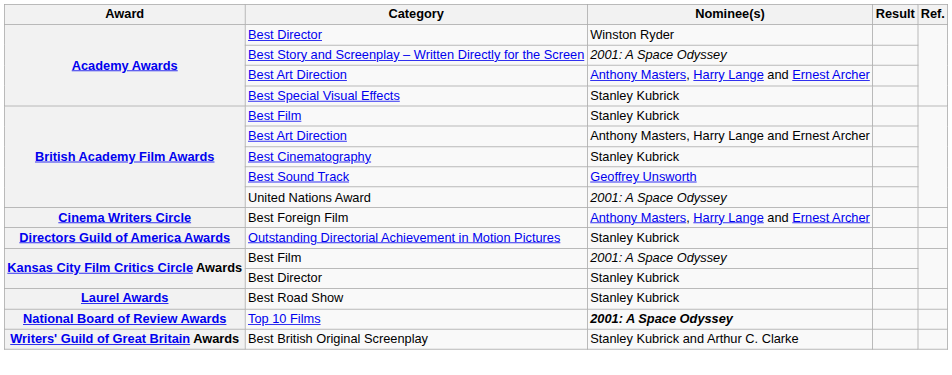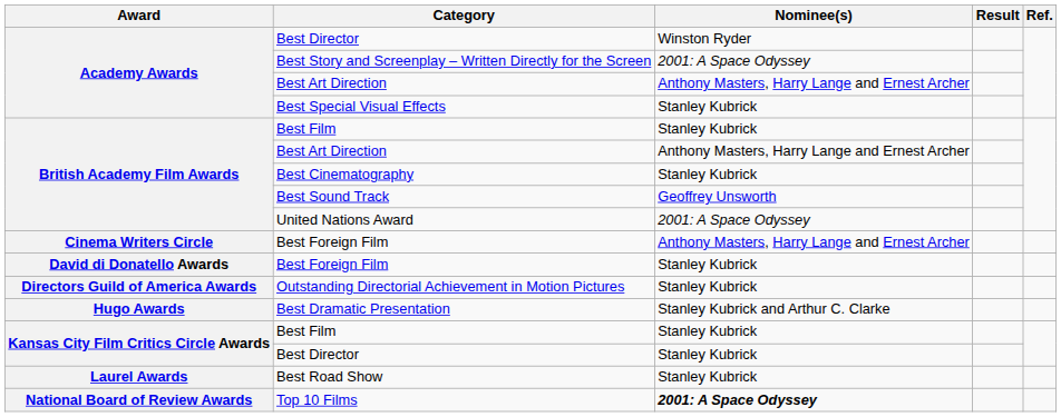 <table class="wikitable plainrowheaders sortable">
 <tr>
 <th scope="col">Award</th>
 <th scope="col">Category</th>
 <th scope="col">Nominee(s)</th>
 <th scope="col">Result</th>
 <th scope="col">Ref.</th>
 </tr>
 <tr>
 <th rowspan="4" scope="row"><a href='#'>Academy Awards</a></th>
 <td><a href='#'>Best Director</a></td>
 <td>Winston Ryder</td>
 <td></td>
 <td style="text-align: center;" rowspan="4"></td>
 </tr>
 <tr>
 <td><a href='#'>Best Story and Screenplay – Written Directly for the Screen</a></td>
 <td><em>2001: A Space Odyssey</em></td>
 <td></td>
 </tr>
 <tr>
 <td><a href='#'>Best Art Direction</a></td>
 <td><a href='#'>Anthony Masters</a>, <a href='#'>Harry Lange</a> and <a href='#'>Ernest Archer</a></td>
 <td></td>
 </tr>
 <tr>
 <td><a href='#'>Best Special Visual Effects</a></td>
 <td>Stanley Kubrick</td>
 <td></td>
 </tr>
 <tr>
 <th rowspan="5" scope="row"><a href='#'>British Academy Film Awards</a></th>
 <td><a href='#'>Best Film</a></td>
 <td>Stanley Kubrick</td>
 <td></td>
 <td style="text-align: center;" rowspan="5"></td>
 </tr>
 <tr>
 <td><a href='#'>Best Art Direction</a></td>
 <td>Anthony Masters, Harry Lange and Ernest Archer</td>
 <td></td>
 </tr>
 <tr>
 <td><a href='#'>Best Cinematography</a></td>
 <td>Stanley Kubrick</td>
 <td></td>
 </tr>
 <tr>
 <td><a href='#'>Best Sound Track</a></td>
 <td><a href='#'>Geoffrey Unsworth</a></td>
 <td></td>
 </tr>
 <tr>
 <td>United Nations Award</td>
 <td><em>2001: A Space Odyssey</em></td>
 <td></td>
 </tr>
 <tr>
 <th scope="row"><a href='#'>Cinema Writers Circle</a></th>
 <td>Best Foreign Film</td>
 <td><a href='#'>Anthony Masters</a>, <a href='#'>Harry Lange</a> and <a href='#'>Ernest Archer</a></td>
 <td></td>
 <td style="text-align: center;"></td>
 </tr>
 <tr>
+<th scope="row"><a href='#'>David di Donatello</a> Awards</th>
+<td><a href='#'>Best Foreign Film</a></td>
+<td>Stanley Kubrick</td>
+<td></td>
+<td style="text-align: center;"></td>
+</tr>
+<tr>
 <th scope="row"><a href='#'>Directors Guild of America Awards</a></th>
 <td><a href='#'>Outstanding Directorial Achievement in Motion Pictures</a></td>
 <td>Stanley Kubrick</td>
 <td></td>
 <td style="text-align: center;"></td>
 </tr>
 <tr>
+<th scope="row"><a href='#'>Hugo Awards</a></th>
+<td><a href='#'>Best Dramatic Presentation</a></td>
+<td>Stanley Kubrick and Arthur C. Clarke</td>
+<td></td>
+<td style="text-align: center;"></td>
+</tr>
+<tr>
 <th rowspan="2" scope="row"><a href='#'>Kansas City Film Critics Circle</a> Awards</th>
 <td>Best Film</td>
-<td><em>2001: A Space Odyssey</em></td>
+<td>Stanley Kubrick</td>
 <td></td>
 <td style="text-align: center;" rowspan="2"></td>
 </tr>
 <tr>
 <td>Best Director</td>
 <td>Stanley Kubrick</td>
 <td></td>
 </tr>
 <tr>
 <th scope="row"><a href='#'>Laurel Awards</a></th>
 <td>Best Road Show</td>
 <td>Stanley Kubrick</td>
 <td></td>
 <td style="text-align: center;"></td>
 </tr>
 <tr>
 <th scope="row"><a href='#'>National Board of Review Awards</a></th>
 <td><a href='#'>Top 10 Films</a></td>
 <td><strong><em>2001: A Space Odyssey</em></strong></td>
 <td></td>
 <td style="text-align: center;"></td>
 </tr>
-<tr>
-<th scope="row"><a href='#'>Writers' Guild of Great Britain</a> Awards</th>
-<td>Best British Original Screenplay</td>
-<td>Stanley Kubrick and Arthur C. Clarke</td>
-<td></td>
-<td style="text-align: center;"></td>
-</tr>
 </table>
